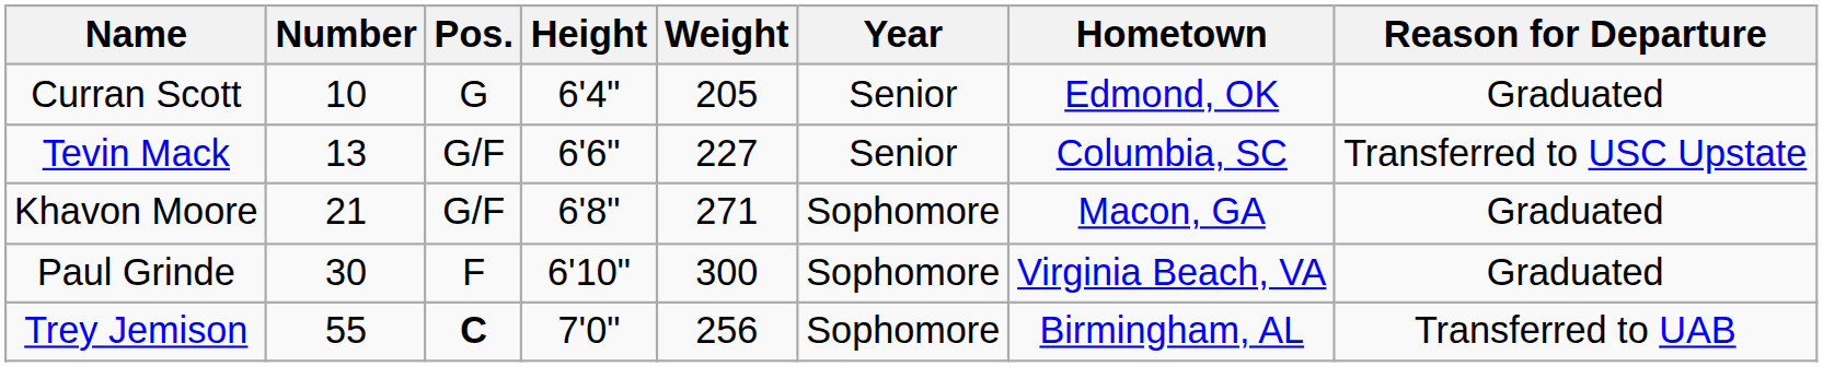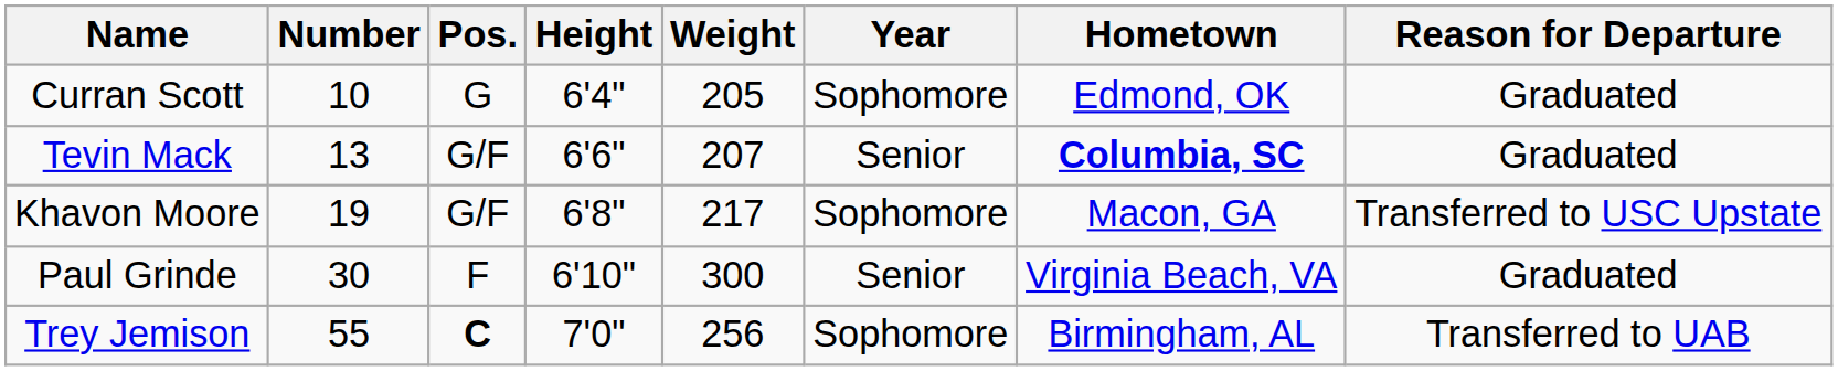 <table class="wikitable sortable" border="1" style="text-align: center;">
 <tr>
 <th>Name</th>
 <th>Number</th>
 <th>Pos.</th>
 <th>Height</th>
 <th>Weight</th>
 <th>Year</th>
 <th>Hometown</th>
 <th class="unsortable">Reason for Departure</th>
 </tr>
 <tr>
 <td>Curran Scott</td>
 <td>10</td>
 <td>G</td>
 <td>6'4"</td>
 <td>205</td>
-<td> Senior</td>
+<td>Sophomore</td>
 <td><a href='#'>Edmond, OK</a></td>
 <td>Graduated</td>
 </tr>
 <tr>
 <td><a href='#'>Tevin Mack</a></td>
 <td>13</td>
 <td>G/F</td>
 <td>6'6"</td>
-<td>227</td>
+<td>207</td>
 <td> Senior</td>
-<td><a href='#'>Columbia, SC</a></td>
-<td>Transferred to <a href='#'>USC Upstate</a></td>
+<td><strong><a href='#'>Columbia, SC</a></strong></td>
+<td>Graduated</td>
 </tr>
 <tr>
 <td>Khavon Moore</td>
-<td>21</td>
+<td>19</td>
 <td>G/F</td>
 <td>6'8"</td>
-<td>271</td>
+<td>217</td>
 <td>Sophomore</td>
 <td><a href='#'>Macon, GA</a></td>
-<td>Graduated</td>
+<td>Transferred to <a href='#'>USC Upstate</a></td>
 </tr>
 <tr>
 <td>Paul Grinde</td>
 <td>30</td>
 <td>F</td>
 <td>6'10"</td>
 <td>300</td>
-<td>Sophomore</td>
+<td> Senior</td>
 <td><a href='#'>Virginia Beach, VA</a></td>
 <td>Graduated</td>
 </tr>
 <tr>
 <td><a href='#'>Trey Jemison</a></td>
 <td>55</td>
 <td><strong>C</strong></td>
 <td>7'0"</td>
 <td>256</td>
 <td>Sophomore</td>
 <td><a href='#'>Birmingham, AL</a></td>
 <td>Transferred to <a href='#'>UAB</a></td>
 </tr>
 </table>
